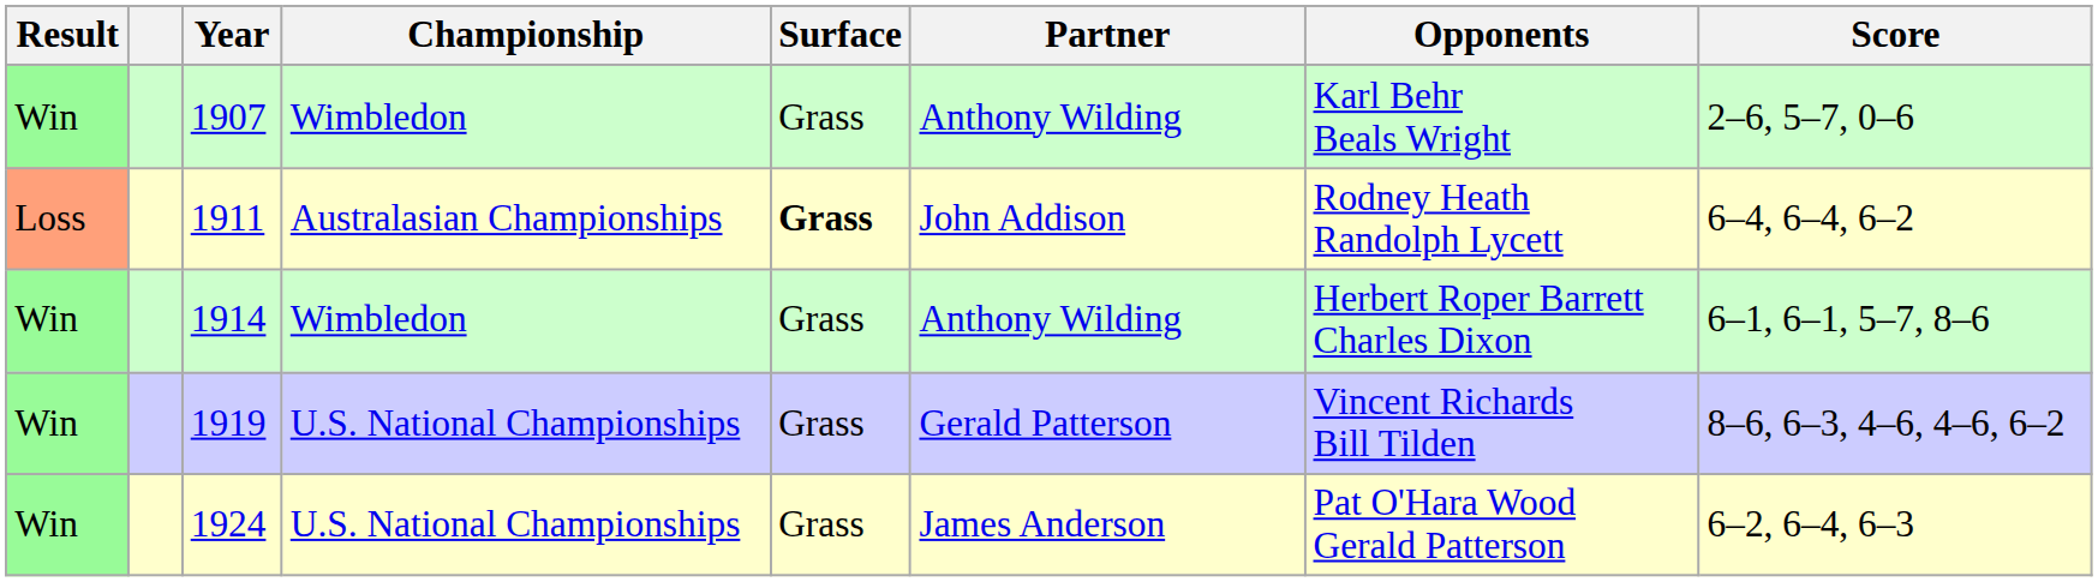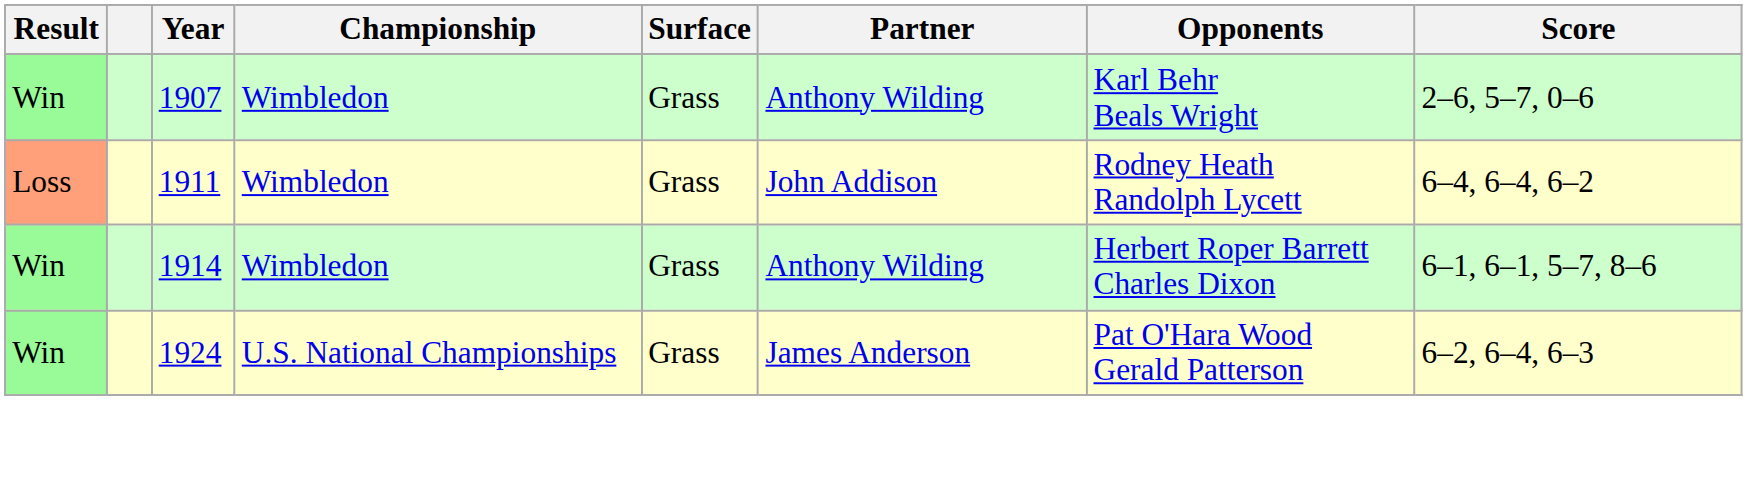 <table class="sortable wikitable">
 <tr>
 <th style="width:45px">Result</th>
 <th style="width:15px" class="unsortable"></th>
 <th style="width:35px">Year</th>
 <th style="width:200px">Championship</th>
 <th style="width:50px">Surface</th>
 <th style="width:160px">Partner</th>
 <th style="width:160px">Opponents</th>
 <th style="width:160px" class="unsortable">Score</th>
 </tr>
 <tr style="background:#cfc;">
 <td style="background:#98fb98;">Win</td>
 <td></td>
 <td><a href='#'>1907</a></td>
 <td><a href='#'>Wimbledon</a></td>
 <td>Grass</td>
 <td> <a href='#'>Anthony Wilding</a></td>
 <td> <a href='#'>Karl Behr</a><br> <a href='#'>Beals Wright</a></td>
 <td>2–6, 5–7, 0–6</td>
 </tr>
 <tr style="background:#ffc;">
 <td style="background:#ffa07a;">Loss</td>
 <td></td>
 <td><a href='#'>1911</a></td>
-<td><a href='#'>Australasian Championships</a></td>
-<td><strong>Grass</strong></td>
+<td><a href='#'>Wimbledon</a></td>
+<td>Grass</td>
 <td> <a href='#'>John Addison</a></td>
 <td> <a href='#'>Rodney Heath</a><br> <a href='#'>Randolph Lycett</a></td>
 <td>6–4, 6–4, 6–2</td>
 </tr>
 <tr style="background:#cfc;">
 <td style="background:#98fb98;">Win</td>
 <td></td>
 <td><a href='#'>1914</a></td>
 <td><a href='#'>Wimbledon</a></td>
 <td>Grass</td>
 <td> <a href='#'>Anthony Wilding</a></td>
 <td> <a href='#'>Herbert Roper Barrett</a><br> <a href='#'>Charles Dixon</a></td>
 <td>6–1, 6–1, 5–7, 8–6</td>
 </tr>
-<tr style="background:#ccf;">
-<td style="background:#98fb98;">Win</td>
-<td></td>
-<td><a href='#'>1919</a></td>
-<td><a href='#'>U.S. National Championships</a></td>
-<td>Grass</td>
-<td> <a href='#'>Gerald Patterson</a></td>
-<td> <a href='#'>Vincent Richards</a><br> <a href='#'>Bill Tilden</a></td>
-<td>8–6, 6–3, 4–6, 4–6, 6–2</td>
-</tr>
 <tr style="background:#ffc;">
 <td style="background:#98fb98;">Win</td>
 <td></td>
 <td><a href='#'>1924</a></td>
 <td><a href='#'>U.S. National Championships</a></td>
 <td>Grass</td>
 <td> <a href='#'>James Anderson</a></td>
 <td> <a href='#'>Pat O'Hara Wood</a><br> <a href='#'>Gerald Patterson</a></td>
 <td>6–2, 6–4, 6–3</td>
 </tr>
 </table>
